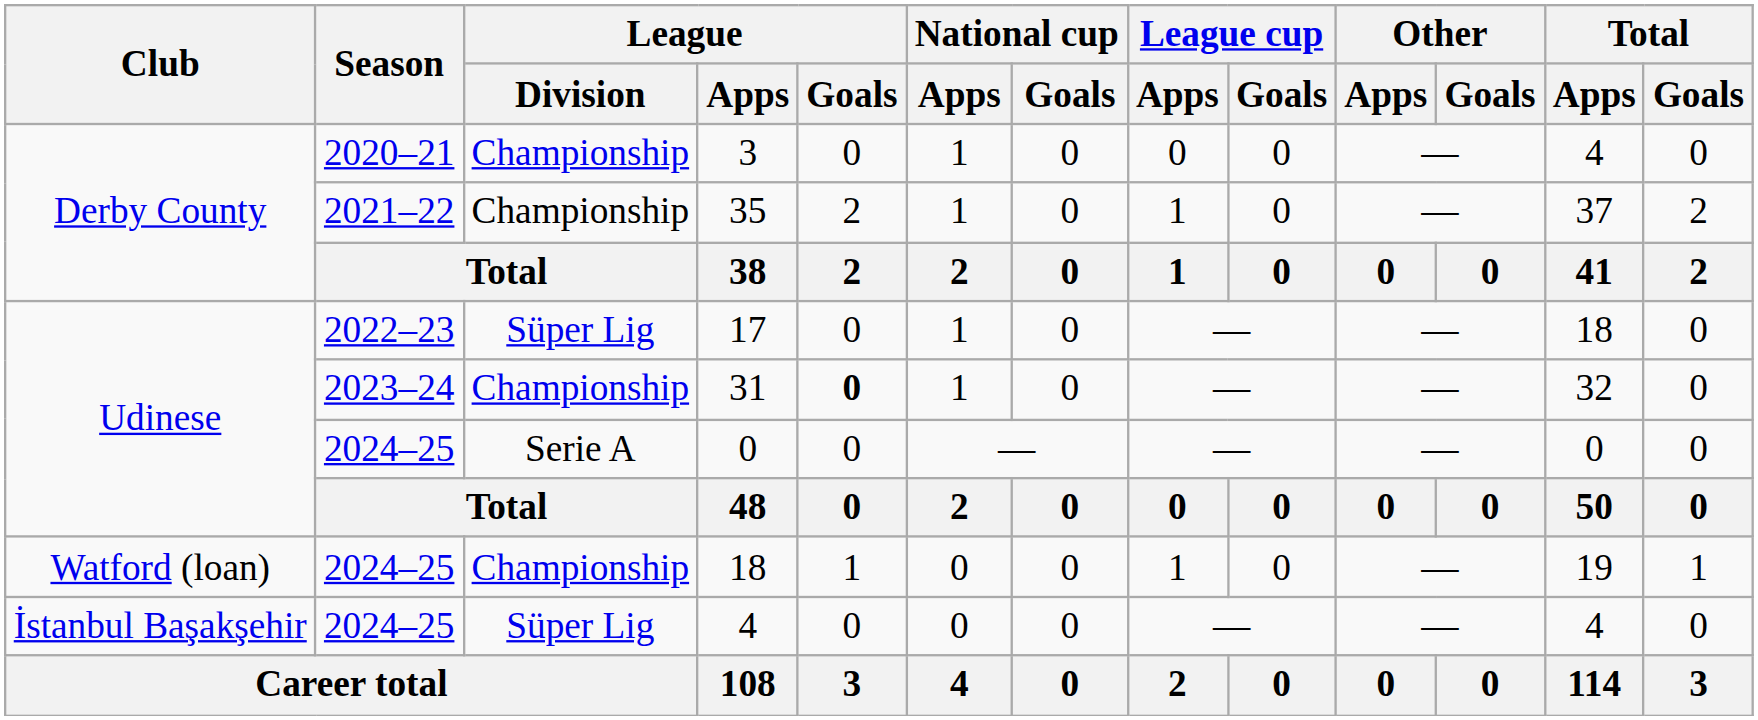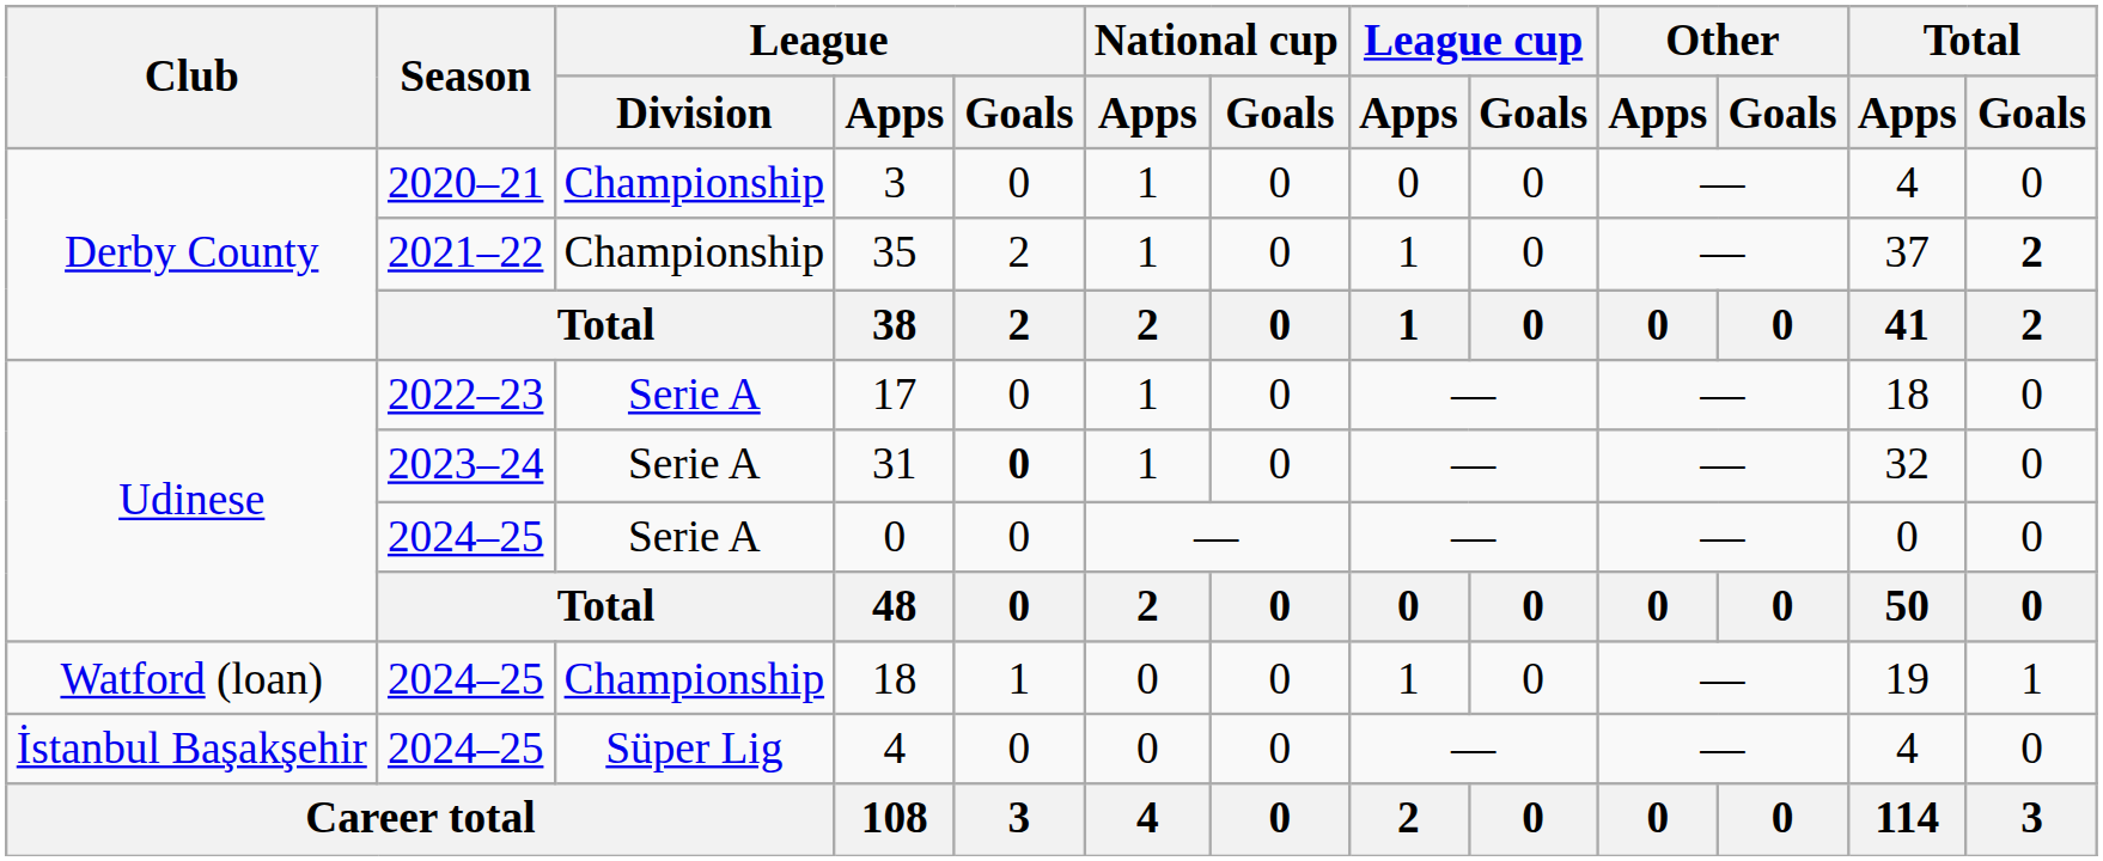 <table class=wikitable style=text-align:center>
 <tr>
 <th rowspan="2">Club</th>
 <th rowspan="2">Season</th>
 <th colspan="3">League</th>
 <th colspan="2">National cup</th>
 <th colspan="2"><a href='#'>League cup</a></th>
 <th colspan="2">Other</th>
 <th colspan="2">Total</th>
 </tr>
 <tr>
 <th>Division</th>
 <th>Apps</th>
 <th>Goals</th>
 <th>Apps</th>
 <th>Goals</th>
 <th>Apps</th>
 <th>Goals</th>
 <th>Apps</th>
 <th>Goals</th>
 <th>Apps</th>
 <th>Goals</th>
 </tr>
 <tr>
 <td rowspan="3"><a href='#'>Derby County</a></td>
 <td><a href='#'>2020–21</a></td>
 <td><a href='#'>Championship</a></td>
 <td>3</td>
 <td>0</td>
 <td>1</td>
 <td>0</td>
 <td>0</td>
 <td>0</td>
 <td colspan="2">—</td>
 <td>4</td>
 <td>0</td>
 </tr>
 <tr>
 <td><a href='#'>2021–22</a></td>
 <td>Championship</td>
 <td>35</td>
 <td>2</td>
 <td>1</td>
 <td>0</td>
 <td>1</td>
 <td>0</td>
 <td colspan="2">—</td>
 <td>37</td>
-<td>2</td>
+<td><strong>2</strong></td>
 </tr>
 <tr>
 <th colspan="2">Total</th>
 <th>38</th>
 <th>2</th>
 <th>2</th>
 <th>0</th>
 <th>1</th>
 <th>0</th>
 <th>0</th>
 <th>0</th>
 <th>41</th>
 <th>2</th>
 </tr>
 <tr>
 <td rowspan="4"><a href='#'>Udinese</a></td>
 <td><a href='#'>2022–23</a></td>
-<td><a href='#'>Süper Lig</a></td>
+<td><a href='#'>Serie A</a></td>
 <td>17</td>
 <td>0</td>
 <td>1</td>
 <td>0</td>
 <td colspan="2">—</td>
 <td colspan="2">—</td>
 <td>18</td>
 <td>0</td>
 </tr>
 <tr>
 <td><a href='#'>2023–24</a></td>
-<td><a href='#'>Championship</a></td>
+<td>Serie A</td>
 <td>31</td>
 <td><strong>0</strong></td>
 <td>1</td>
 <td>0</td>
 <td colspan="2">—</td>
 <td colspan="2">—</td>
 <td>32</td>
 <td>0</td>
 </tr>
 <tr>
 <td><a href='#'>2024–25</a></td>
 <td>Serie A</td>
 <td>0</td>
 <td>0</td>
 <td colspan="2">—</td>
 <td colspan="2">—</td>
 <td colspan="2">—</td>
 <td>0</td>
 <td>0</td>
 </tr>
 <tr>
 <th colspan="2">Total</th>
 <th>48</th>
 <th>0</th>
 <th>2</th>
 <th>0</th>
 <th>0</th>
 <th>0</th>
 <th>0</th>
 <th>0</th>
 <th>50</th>
 <th>0</th>
 </tr>
 <tr>
 <td><a href='#'>Watford</a> (loan)</td>
 <td><a href='#'>2024–25</a></td>
 <td><a href='#'>Championship</a></td>
 <td>18</td>
 <td>1</td>
 <td>0</td>
 <td>0</td>
 <td>1</td>
 <td>0</td>
 <td colspan="2">—</td>
 <td>19</td>
 <td>1</td>
 </tr>
 <tr>
 <td><a href='#'>İstanbul Başakşehir</a></td>
 <td><a href='#'>2024–25</a></td>
 <td><a href='#'>Süper Lig</a></td>
 <td>4</td>
 <td>0</td>
 <td>0</td>
 <td>0</td>
 <td colspan="2">—</td>
 <td colspan="2">—</td>
 <td>4</td>
 <td>0</td>
 </tr>
 <tr>
 <th colspan="3">Career total</th>
 <th>108</th>
 <th>3</th>
 <th>4</th>
 <th>0</th>
 <th>2</th>
 <th>0</th>
 <th>0</th>
 <th>0</th>
 <th>114</th>
 <th>3</th>
 </tr>
 </table>
